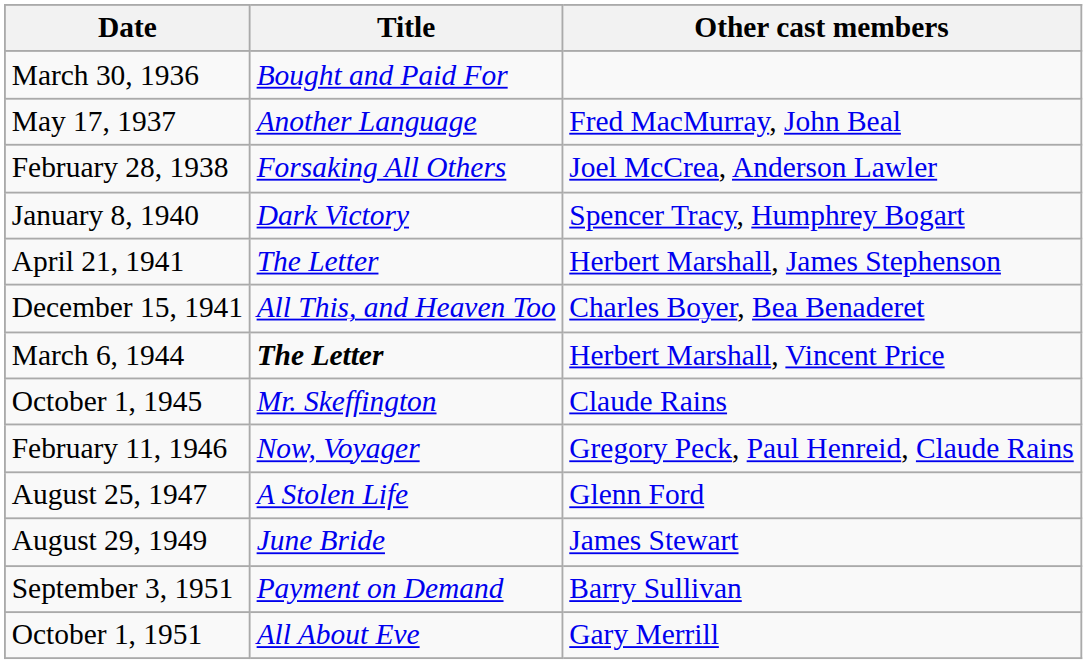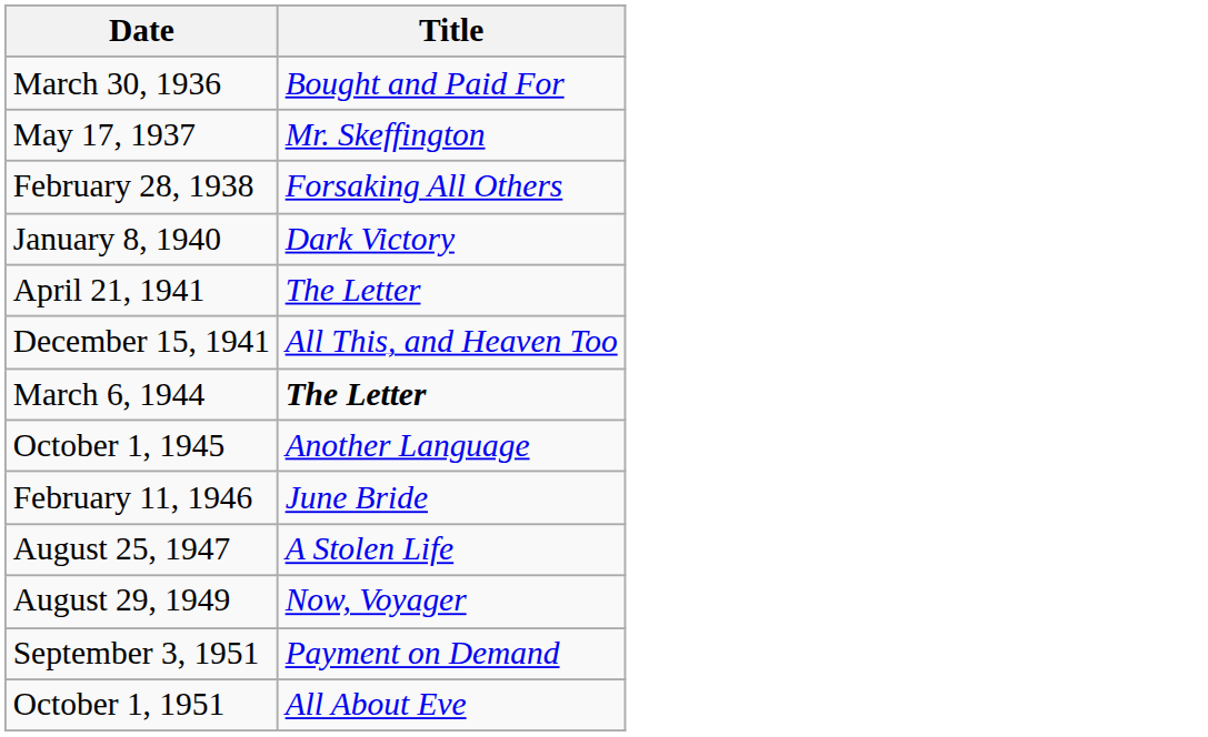 <table class="wikitable sortable">
 <tr>
 <th>Date</th>
 <th>Title</th>
-<th>Other cast members</th>
 </tr>
 <tr>
 <td>March 30, 1936</td>
 <td><em><a href='#'>Bought and Paid For</a></em></td>
-<td></td>
 </tr>
 <tr>
 <td>May 17, 1937</td>
-<td><em><a href='#'>Another Language</a></em></td>
-<td><a href='#'>Fred MacMurray</a>, <a href='#'>John Beal</a></td>
+<td><em><a href='#'>Mr. Skeffington</a></em></td>
 </tr>
 <tr>
 <td>February 28, 1938</td>
 <td><em><a href='#'>Forsaking All Others</a></em></td>
-<td><a href='#'>Joel McCrea</a>, <a href='#'>Anderson Lawler</a></td>
 </tr>
 <tr>
 <td>January 8, 1940</td>
 <td><em><a href='#'>Dark Victory</a></em></td>
-<td><a href='#'>Spencer Tracy</a>, <a href='#'>Humphrey Bogart</a></td>
 </tr>
 <tr>
 <td>April 21, 1941</td>
 <td data-sort-value="Letter, The"><em><a href='#'>The Letter</a></em></td>
-<td><a href='#'>Herbert Marshall</a>, <a href='#'>James Stephenson</a></td>
 </tr>
 <tr>
 <td>December 15, 1941</td>
 <td><em><a href='#'>All This, and Heaven Too</a></em></td>
-<td><a href='#'>Charles Boyer</a>, <a href='#'>Bea Benaderet</a></td>
 </tr>
 <tr>
 <td>March 6, 1944</td>
 <td data-sort-value="Letter, The"><strong><em>The Letter</em></strong></td>
-<td><a href='#'>Herbert Marshall</a>, <a href='#'>Vincent Price</a></td>
 </tr>
 <tr>
 <td>October 1, 1945</td>
-<td><em><a href='#'>Mr. Skeffington</a></em></td>
-<td><a href='#'>Claude Rains</a></td>
+<td><em><a href='#'>Another Language</a></em></td>
 </tr>
 <tr>
 <td>February 11, 1946</td>
-<td><em><a href='#'>Now, Voyager</a></em></td>
-<td><a href='#'>Gregory Peck</a>, <a href='#'>Paul Henreid</a>, <a href='#'>Claude Rains</a></td>
+<td><em><a href='#'>June Bride</a></em></td>
 </tr>
 <tr>
 <td>August 25, 1947</td>
 <td data-sort-value="Stolen Life, A"><em><a href='#'>A Stolen Life</a></em></td>
-<td><a href='#'>Glenn Ford</a></td>
 </tr>
 <tr>
 <td>August 29, 1949</td>
-<td><em><a href='#'>June Bride</a></em></td>
-<td><a href='#'>James Stewart</a></td>
+<td><em><a href='#'>Now, Voyager</a></em></td>
 </tr>
 <tr>
 <td>September 3, 1951</td>
 <td><em><a href='#'>Payment on Demand</a></em></td>
-<td><a href='#'>Barry Sullivan</a></td>
 </tr>
 <tr>
 <td>October 1, 1951</td>
 <td><em><a href='#'>All About Eve</a></em></td>
-<td><a href='#'>Gary Merrill</a></td>
 </tr>
 </table>
